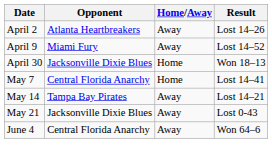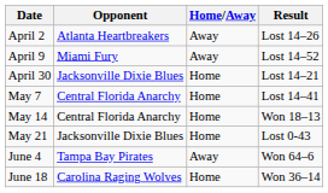 <table class="wikitable">
 <tr>
 <th>Date</th>
 <th>Opponent</th>
 <th><a href='#'>Home</a>/<a href='#'>Away</a></th>
 <th>Result</th>
 </tr>
 <tr>
 <td>April 2</td>
 <td><a href='#'>Atlanta Heartbreakers</a></td>
 <td>Away</td>
 <td>Lost 14–26</td>
 </tr>
 <tr>
 <td>April 9</td>
 <td><a href='#'>Miami Fury</a></td>
 <td>Away</td>
 <td>Lost 14–52</td>
 </tr>
 <tr>
 <td>April 30</td>
 <td><a href='#'>Jacksonville Dixie Blues</a></td>
 <td>Home</td>
-<td>Won 18–13</td>
+<td>Lost 14–21</td>
 </tr>
 <tr>
 <td>May 7</td>
 <td><a href='#'>Central Florida Anarchy</a></td>
 <td>Home</td>
 <td>Lost 14–41</td>
 </tr>
 <tr>
 <td>May 14</td>
-<td><a href='#'>Tampa Bay Pirates</a></td>
-<td>Away</td>
-<td>Lost 14–21</td>
+<td>Central Florida Anarchy</td>
+<td>Home</td>
+<td>Won 18–13</td>
 </tr>
 <tr>
 <td>May 21</td>
 <td>Jacksonville Dixie Blues</td>
-<td>Away</td>
+<td>Home</td>
 <td>Lost 0-43</td>
 </tr>
 <tr>
 <td>June 4</td>
-<td>Central Florida Anarchy</td>
+<td><a href='#'>Tampa Bay Pirates</a></td>
 <td>Away</td>
 <td>Won 64–6</td>
 </tr>
+<tr>
+<td>June 18</td>
+<td><a href='#'>Carolina Raging Wolves</a></td>
+<td>Home</td>
+<td>Won 36–14</td>
+</tr>
 </table>
